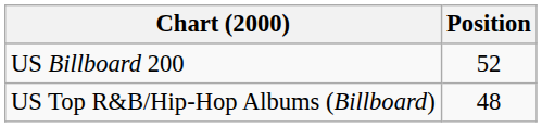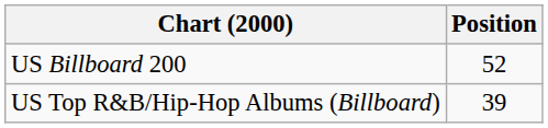 <table class="wikitable sortable plainrowheaders">
 <tr>
 <th>Chart (2000)</th>
 <th>Position</th>
 </tr>
 <tr>
 <td>US <em>Billboard</em> 200</td>
 <td style="text-align:center">52</td>
 </tr>
 <tr>
 <td>US Top R&B/Hip-Hop Albums (<em>Billboard</em>)</td>
-<td style="text-align:center">48</td>
+<td style="text-align:center">39</td>
 </tr>
 </table>
